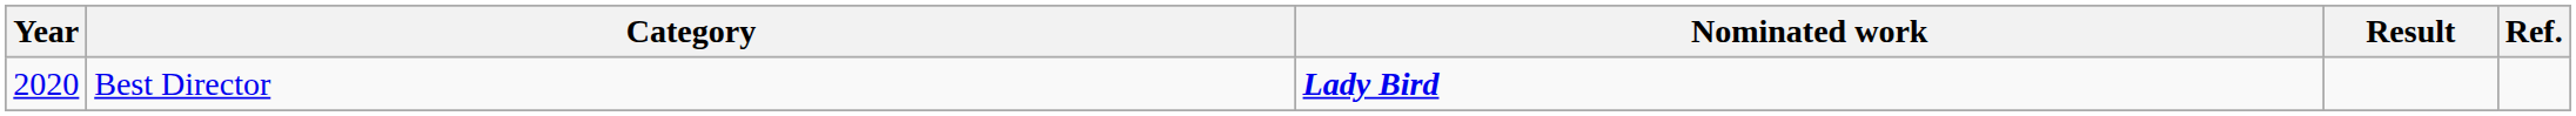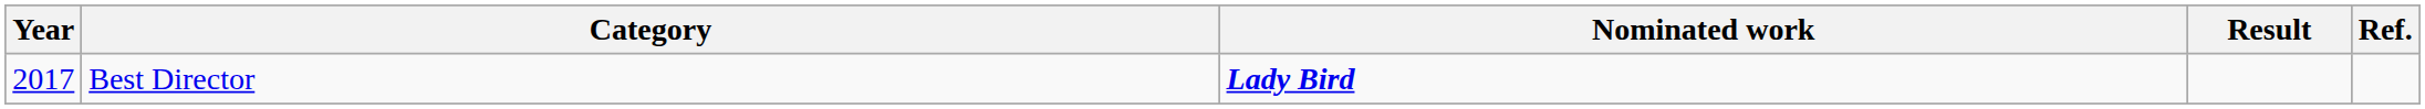 <table class=wikitable>
 <tr>
 <th scope="col" style="width:1em;">Year</th>
 <th scope="col" style="width:39em;">Category</th>
 <th scope="col" style="width:33em;">Nominated work</th>
 <th scope="col" style="width:5em;">Result</th>
 <th scope="col" style="width:1em;">Ref.</th>
 </tr>
 <tr>
-<td><a href='#'>2020</a></td>
+<td><a href='#'>2017</a></td>
 <td><a href='#'>Best Director</a></td>
 <td><strong><em><a href='#'>Lady Bird</a></em></strong></td>
 <td></td>
 <td style="text-align:center;"></td>
 </tr>
 </table>
